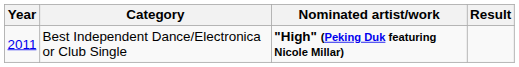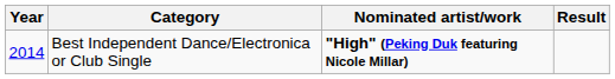 <table class="wikitable">
 <tr>
 <th width=4% align="center">Year</th>
 <th width=47%>Category</th>
 <th width=40%>Nominated artist/work</th>
 <th width=9%>Result</th>
 </tr>
 <tr>
-<td><a href='#'>2011</a></td>
+<td><a href='#'>2014</a></td>
 <td>Best Independent Dance/Electronica or Club Single</td>
 <td><strong>"High" <small>(<a href='#'>Peking Duk</a> featuring Nicole Millar)</small></strong></td>
 <td></td>
 </tr>
 </table>
